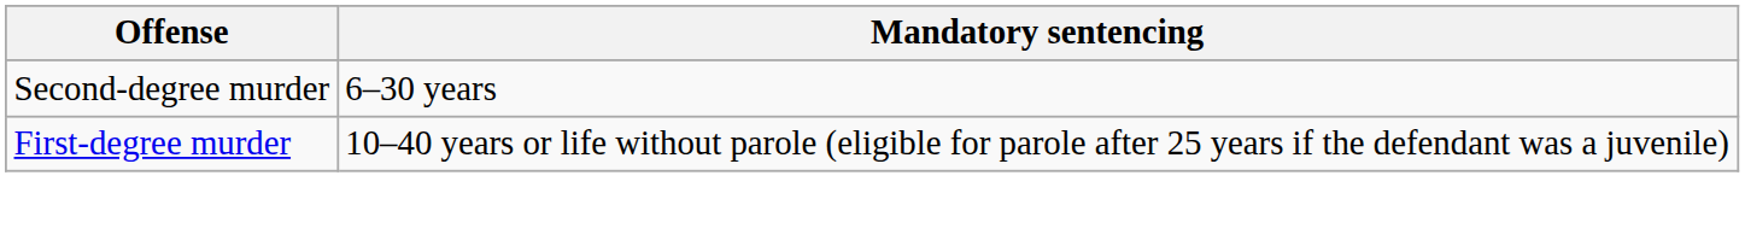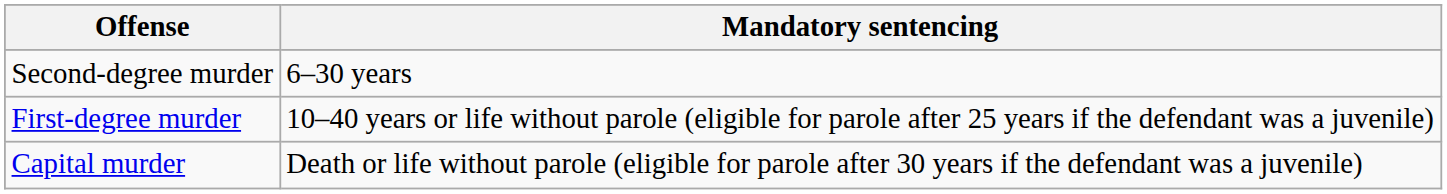 <table class="wikitable">
 <tr>
 <th>Offense</th>
 <th>Mandatory sentencing</th>
 </tr>
 <tr>
 <td>Second-degree murder</td>
 <td>6–30 years</td>
 </tr>
 <tr>
 <td><a href='#'>First-degree murder</a></td>
 <td>10–40 years or life without parole (eligible for parole after 25 years if the defendant was a juvenile)</td>
 </tr>
+<tr>
+<td><a href='#'>Capital murder</a></td>
+<td>Death or life without parole (eligible for parole after 30 years if the defendant was a juvenile)</td>
+</tr>
 </table>
